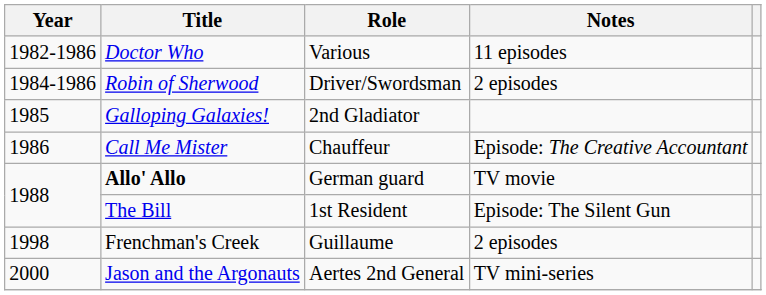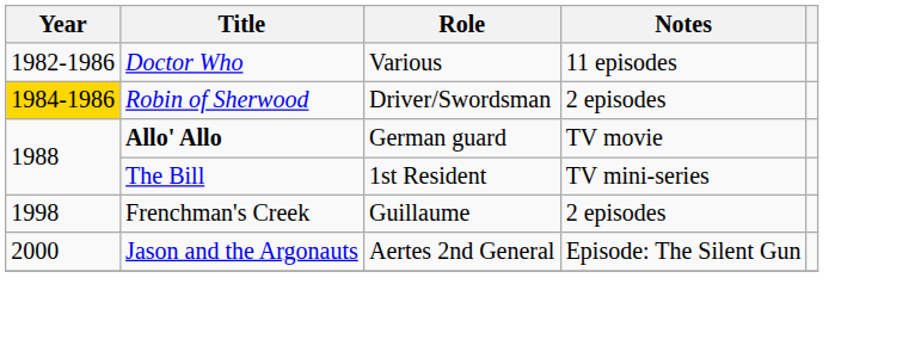 <table class="wikitable">
 <tr>
 <th>Year</th>
 <th>Title</th>
 <th>Role</th>
 <th>Notes</th>
 <th></th>
 </tr>
 <tr>
 <td>1982-1986</td>
 <td><em><a href='#'>Doctor Who</a></em></td>
 <td>Various</td>
 <td>11 episodes</td>
 <td></td>
 </tr>
 <tr>
-<td>1984-1986</td>
+<td style="background: gold;">1984-1986</td>
 <td><em><a href='#'>Robin of Sherwood</a></em></td>
 <td>Driver/Swordsman</td>
 <td>2 episodes</td>
-<td></td>
-</tr>
-<tr>
-<td>1985</td>
-<td><em><a href='#'>Galloping Galaxies!</a></em></td>
-<td>2nd Gladiator</td>
-<td></td>
-<td></td>
-</tr>
-<tr>
-<td>1986</td>
-<td><em><a href='#'>Call Me Mister</a></em></td>
-<td>Chauffeur</td>
-<td>Episode: <em>The Creative Accountant</em></td>
 <td></td>
 </tr>
 <tr>
 <td rowspan="2">1988</td>
 <td><strong>Allo' Allo<em></td>
 <td>German guard</td>
 <td>TV movie</td>
 <td></td>
 </tr>
 <tr>
 <td></em><a href='#'>The Bill</a><em></td>
 <td>1st Resident</td>
-<td>Episode: </em>The Silent Gun<em></td>
+<td>TV mini-series</td>
 <td></td>
 </tr>
 <tr>
 <td>1998</td>
 <td></em>Frenchman's Creek<em></td>
 <td>Guillaume</td>
 <td>2 episodes</td>
 <td></td>
 </tr>
 <tr>
 <td>2000</td>
 <td></em><a href='#'>Jason and the Argonauts</a><em></td>
 <td>Aertes 2nd General</td>
-<td>TV mini-series</td>
+<td>Episode: </em>The Silent Gun<em></td>
 <td></td>
 </tr>
 <tr>
 </tr>
 </table>
